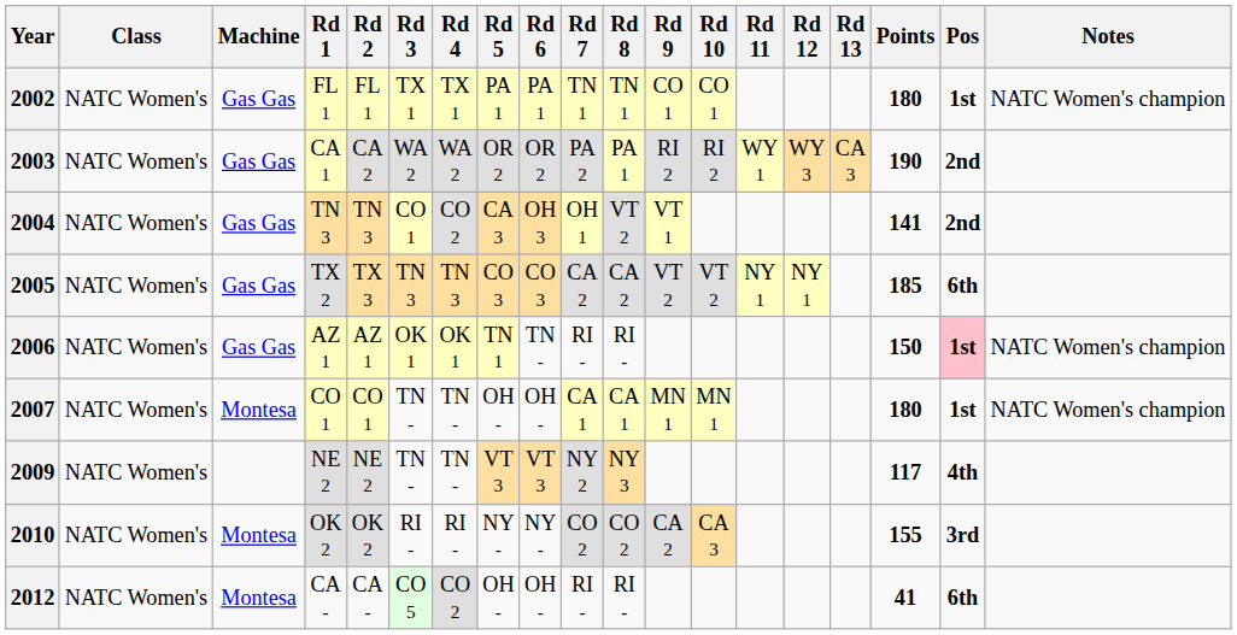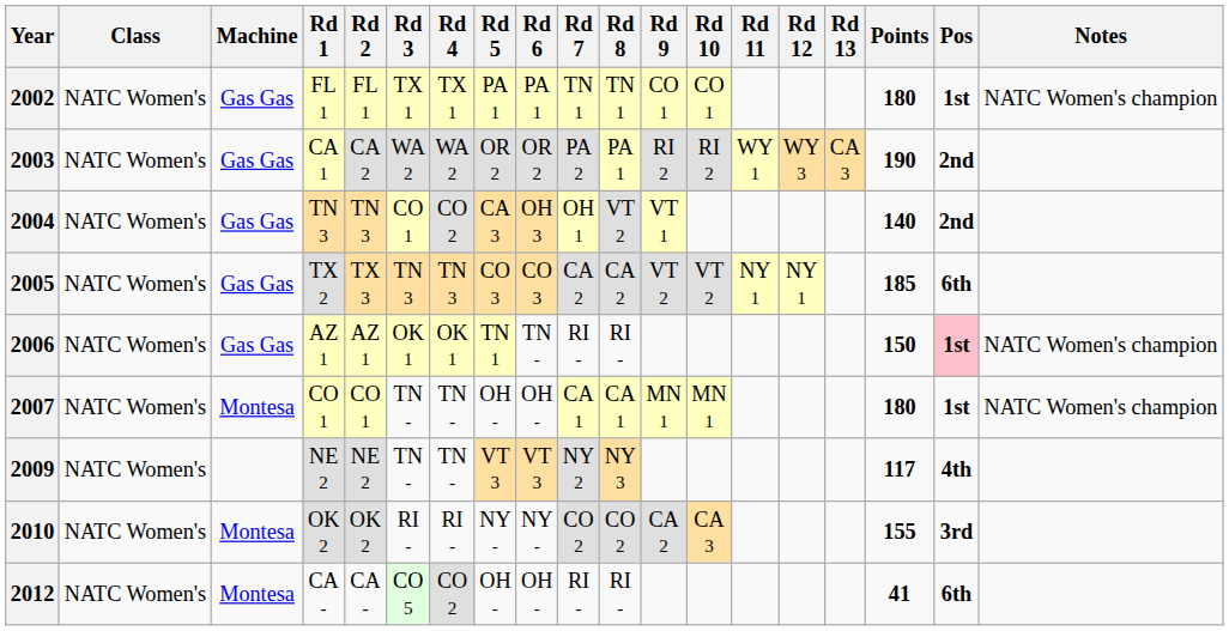 <table class="wikitable" style="text-align:center; font-size:95%">
 <tr valign="top">
 <th valign="middle">Year</th>
 <th valign="middle">Class</th>
 <th valign="middle">Machine</th>
 <th>Rd<br>1</th>
 <th>Rd<br>2</th>
 <th>Rd<br>3</th>
 <th>Rd<br>4</th>
 <th>Rd<br>5</th>
 <th>Rd<br>6</th>
 <th>Rd<br>7</th>
 <th>Rd<br>8</th>
 <th>Rd<br>9</th>
 <th>Rd<br>10</th>
 <th>Rd<br>11</th>
 <th>Rd<br>12</th>
 <th>Rd<br>13</th>
 <th valign="middle">Points</th>
 <th valign="middle">Pos</th>
 <th valign="middle">Notes</th>
 </tr>
 <tr>
 <th>2002</th>
 <td align="left"> NATC Women's</td>
 <td><a href='#'>Gas Gas</a></td>
 <td style="background:#FFFFBF;">FL<br><small>1</small></td>
 <td style="background:#FFFFBF;">FL<br><small>1</small></td>
 <td style="background:#FFFFBF;">TX<br><small>1</small></td>
 <td style="background:#FFFFBF;">TX<br><small>1</small></td>
 <td style="background:#FFFFBF;">PA<br><small>1</small></td>
 <td style="background:#FFFFBF;">PA<br><small>1</small></td>
 <td style="background:#FFFFBF;">TN<br><small>1</small></td>
 <td style="background:#FFFFBF;">TN<br><small>1</small></td>
 <td style="background:#FFFFBF;">CO<br><small>1</small></td>
 <td style="background:#FFFFBF;">CO<br><small>1</small></td>
 <td></td>
 <td></td>
 <td></td>
 <td><strong>180</strong></td>
 <td><strong>1st</strong></td>
 <td>NATC Women's champion</td>
 </tr>
 <tr>
 <th>2003</th>
 <td align="left"> NATC Women's</td>
 <td><a href='#'>Gas Gas</a></td>
 <td style="background:#FFFFBF;">CA<br><small>1</small></td>
 <td style="background:#DFDFDF;">CA<br><small>2</small></td>
 <td style="background:#DFDFDF;">WA<br><small>2</small></td>
 <td style="background:#DFDFDF;">WA<br><small>2</small></td>
 <td style="background:#DFDFDF;">OR<br><small>2</small></td>
 <td style="background:#DFDFDF;">OR<br><small>2</small></td>
 <td style="background:#DFDFDF;">PA<br><small>2</small></td>
 <td style="background:#FFFFBF;">PA<br><small>1</small></td>
 <td style="background:#DFDFDF;">RI<br><small>2</small></td>
 <td style="background:#DFDFDF;">RI<br><small>2</small></td>
 <td style="background:#FFFFBF;">WY<br><small>1</small></td>
 <td style="background:#FFDF9F;">WY<br><small>3</small></td>
 <td style="background:#FFDF9F;">CA<br><small>3</small></td>
 <td><strong>190</strong></td>
 <td><strong>2nd</strong></td>
 <td></td>
 </tr>
 <tr>
 <th>2004</th>
 <td align="left"> NATC Women's</td>
 <td><a href='#'>Gas Gas</a></td>
 <td style="background:#FFDF9F;">TN<br><small>3</small></td>
 <td style="background:#FFDF9F;">TN<br><small>3</small></td>
 <td style="background:#FFFFBF;">CO<br><small>1</small></td>
 <td style="background:#DFDFDF;">CO<br><small>2</small></td>
 <td style="background:#FFDF9F;">CA<br><small>3</small></td>
 <td style="background:#FFDF9F;">OH<br><small>3</small></td>
 <td style="background:#FFFFBF;">OH<br><small>1</small></td>
 <td style="background:#DFDFDF;">VT<br><small>2</small></td>
 <td style="background:#FFFFBF;">VT<br><small>1</small></td>
 <td></td>
 <td></td>
 <td></td>
 <td></td>
-<td><strong>141</strong></td>
+<td><strong>140</strong></td>
 <td><strong>2nd</strong></td>
 <td></td>
 </tr>
 <tr>
 <th>2005</th>
 <td align="left"> NATC Women's</td>
 <td><a href='#'>Gas Gas</a></td>
 <td style="background:#DFDFDF;">TX<br><small>2</small></td>
 <td style="background:#FFDF9F;">TX<br><small>3</small></td>
 <td style="background:#FFDF9F;">TN<br><small>3</small></td>
 <td style="background:#FFDF9F;">TN<br><small>3</small></td>
 <td style="background:#FFDF9F;">CO<br><small>3</small></td>
 <td style="background:#FFDF9F;">CO<br><small>3</small></td>
 <td style="background:#DFDFDF;">CA<br><small>2</small></td>
 <td style="background:#DFDFDF;">CA<br><small>2</small></td>
 <td style="background:#DFDFDF;">VT<br><small>2</small></td>
 <td style="background:#DFDFDF;">VT<br><small>2</small></td>
 <td style="background:#FFFFBF;">NY<br><small>1</small></td>
 <td style="background:#FFFFBF;">NY<br><small>1</small></td>
 <td></td>
 <td><strong>185</strong></td>
 <td><strong>6th</strong></td>
 <td></td>
 </tr>
 <tr>
 <th>2006</th>
 <td align="left"> NATC Women's</td>
 <td><a href='#'>Gas Gas</a></td>
 <td style="background:#FFFFBF;">AZ<br><small>1</small></td>
 <td style="background:#FFFFBF;">AZ<br><small>1</small></td>
 <td style="background:#FFFFBF;">OK<br><small>1</small></td>
 <td style="background:#FFFFBF;">OK<br><small>1</small></td>
 <td style="background:#FFFFBF;">TN<br><small>1</small></td>
 <td>TN<br><small>-</small></td>
 <td>RI<br><small>-</small></td>
 <td>RI<br><small>-</small></td>
 <td></td>
 <td></td>
 <td></td>
 <td></td>
 <td></td>
 <td><strong>150</strong></td>
 <td style="background: pink;"><strong>1st</strong></td>
 <td>NATC Women's champion</td>
 </tr>
 <tr>
 <th>2007</th>
 <td align="left"> NATC Women's</td>
 <td><a href='#'>Montesa</a></td>
 <td style="background:#FFFFBF;">CO<br><small>1</small></td>
 <td style="background:#FFFFBF;">CO<br><small>1</small></td>
 <td>TN<br><small>-</small></td>
 <td>TN<br><small>-</small></td>
 <td>OH<br><small>-</small></td>
 <td>OH<br><small>-</small></td>
 <td style="background:#FFFFBF;">CA<br><small>1</small></td>
 <td style="background:#FFFFBF;">CA<br><small>1</small></td>
 <td style="background:#FFFFBF;">MN<br><small>1</small></td>
 <td style="background:#FFFFBF;">MN<br><small>1</small></td>
 <td></td>
 <td></td>
 <td></td>
 <td><strong>180</strong></td>
 <td><strong>1st</strong></td>
 <td>NATC Women's champion</td>
 </tr>
 <tr>
 <th>2009</th>
 <td align="left"> NATC Women's</td>
 <td></td>
 <td style="background:#DFDFDF;">NE<br><small>2</small></td>
 <td style="background:#DFDFDF;">NE<br><small>2</small></td>
 <td>TN<br><small>-</small></td>
 <td>TN<br><small>-</small></td>
 <td style="background:#FFDF9F;">VT<br><small>3</small></td>
 <td style="background:#FFDF9F;">VT<br><small>3</small></td>
 <td style="background:#DFDFDF;">NY<br><small>2</small></td>
 <td style="background:#FFDF9F;">NY<br><small>3</small></td>
 <td></td>
 <td></td>
 <td></td>
 <td></td>
 <td></td>
 <td><strong>117</strong></td>
 <td><strong>4th</strong></td>
 <td></td>
 </tr>
 <tr>
 <th>2010</th>
 <td align="left"> NATC Women's</td>
 <td><a href='#'>Montesa</a></td>
 <td style="background:#DFDFDF;">OK<br><small>2</small></td>
 <td style="background:#DFDFDF;">OK<br><small>2</small></td>
 <td>RI<br><small>-</small></td>
 <td>RI<br><small>-</small></td>
 <td>NY<br><small>-</small></td>
 <td>NY<br><small>-</small></td>
 <td style="background:#DFDFDF;">CO<br><small>2</small></td>
 <td style="background:#DFDFDF;">CO<br><small>2</small></td>
 <td style="background:#DFDFDF;">CA<br><small>2</small></td>
 <td style="background:#FFDF9F;">CA<br><small>3</small></td>
 <td></td>
 <td></td>
 <td></td>
 <td><strong>155</strong></td>
 <td><strong>3rd</strong></td>
 <td></td>
 </tr>
 <tr>
 <th>2012</th>
 <td align="left"> NATC Women's</td>
 <td><a href='#'>Montesa</a></td>
 <td>CA<br><small>-</small></td>
 <td>CA<br><small>-</small></td>
 <td style="background:#DFFFDF;">CO<br><small>5</small></td>
 <td style="background:#DFDFDF;">CO<br><small>2</small></td>
 <td>OH<br><small>-</small></td>
 <td>OH<br><small>-</small></td>
 <td>RI<br><small>-</small></td>
 <td>RI<br><small>-</small></td>
 <td></td>
 <td></td>
 <td></td>
 <td></td>
 <td></td>
 <td><strong>41</strong></td>
 <td><strong>6th</strong></td>
 <td></td>
 </tr>
 </table>
